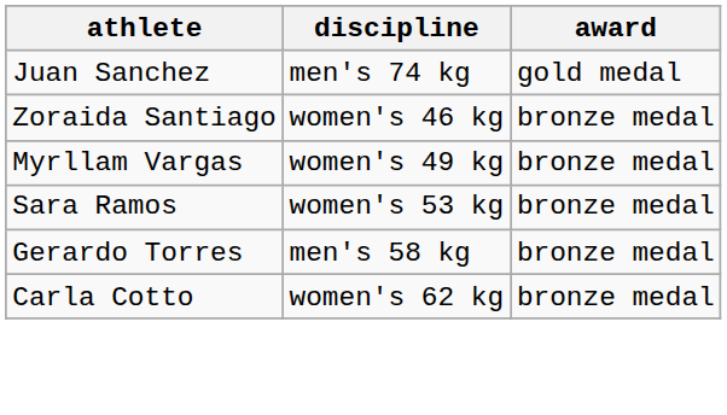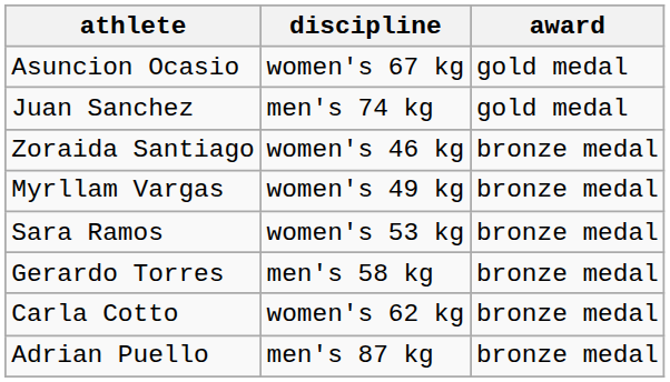 <table class="wikitable">
 <tr>
 <th>athlete</th>
 <th>discipline</th>
 <th>award</th>
+</tr>
+<tr>
+<td>Asuncion Ocasio</td>
+<td>women's 67 kg</td>
+<td>gold medal</td>
 </tr>
 <tr>
 <td>Juan Sanchez</td>
 <td>men's 74 kg</td>
 <td>gold medal</td>
 </tr>
 <tr>
 <td>Zoraida Santiago</td>
 <td>women's 46 kg</td>
 <td>bronze medal</td>
 </tr>
 <tr>
 <td>Myrllam Vargas</td>
 <td>women's 49 kg</td>
 <td>bronze medal</td>
 </tr>
 <tr>
 <td>Sara Ramos</td>
 <td>women's 53 kg</td>
 <td>bronze medal</td>
 </tr>
 <tr>
 <td>Gerardo Torres</td>
 <td>men's 58 kg</td>
 <td>bronze medal</td>
 </tr>
 <tr>
 <td>Carla Cotto</td>
 <td>women's 62 kg</td>
 <td>bronze medal</td>
 </tr>
+<tr>
+<td>Adrian Puello</td>
+<td>men's 87 kg</td>
+<td>bronze medal</td>
+</tr>
 </table>
